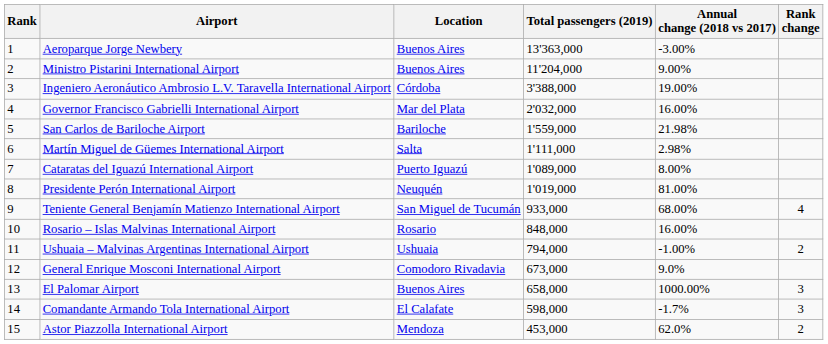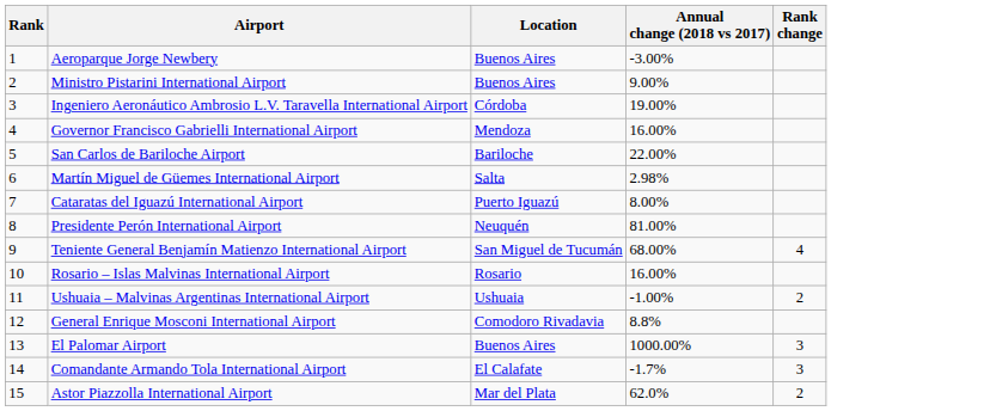 <table class="wikitable sortable">
 <tr>
 <th>Rank</th>
 <th>Airport</th>
 <th>Location</th>
-<th>Total passengers (2019)</th>
 <th>Annual<br>change (2018 vs 2017)</th>
 <th>Rank<br>change</th>
 </tr>
 <tr>
 <td>1</td>
 <td><a href='#'>Aeroparque Jorge Newbery</a></td>
 <td><a href='#'>Buenos Aires</a></td>
-<td>13'363,000</td>
 <td>-3.00%</td>
 <td style="text-align:center;"></td>
 </tr>
 <tr>
 <td>2</td>
 <td><a href='#'>Ministro Pistarini International Airport</a></td>
 <td><a href='#'>Buenos Aires</a></td>
-<td>11'204,000</td>
 <td>9.00%</td>
 <td style="text-align:center;"></td>
 </tr>
 <tr>
 <td>3</td>
 <td><a href='#'>Ingeniero Aeronáutico Ambrosio L.V. Taravella International Airport</a></td>
 <td><a href='#'>Córdoba</a></td>
-<td>3'388,000</td>
 <td>19.00%</td>
 <td style="text-align:center;"></td>
 </tr>
 <tr>
 <td>4</td>
 <td><a href='#'>Governor Francisco Gabrielli International Airport</a></td>
-<td><a href='#'>Mar del Plata</a></td>
-<td>2'032,000</td>
+<td><a href='#'>Mendoza</a></td>
 <td>16.00%</td>
 <td style="text-align:center;"></td>
 </tr>
 <tr>
 <td>5</td>
 <td><a href='#'>San Carlos de Bariloche Airport</a></td>
 <td><a href='#'>Bariloche</a></td>
-<td>1'559,000</td>
-<td>21.98%</td>
+<td>22.00%</td>
 <td style="text-align:center;"></td>
 </tr>
 <tr>
 <td>6</td>
 <td><a href='#'>Martín Miguel de Güemes International Airport</a></td>
 <td><a href='#'>Salta</a></td>
-<td>1'111,000</td>
 <td>2.98%</td>
 <td style="text-align:center;"></td>
 </tr>
 <tr>
 <td>7</td>
 <td><a href='#'>Cataratas del Iguazú International Airport</a></td>
 <td><a href='#'>Puerto Iguazú</a></td>
-<td>1'089,000</td>
 <td>8.00%</td>
 <td style="text-align:center;"></td>
 </tr>
 <tr>
 <td>8</td>
 <td><a href='#'>Presidente Perón International Airport</a></td>
 <td><a href='#'>Neuquén</a></td>
-<td>1'019,000</td>
 <td>81.00%</td>
 <td style="text-align:center;"></td>
 </tr>
 <tr>
 <td>9</td>
 <td><a href='#'>Teniente General Benjamín Matienzo International Airport</a></td>
 <td><a href='#'>San Miguel de Tucumán</a></td>
-<td>933,000</td>
 <td>68.00%</td>
 <td style="text-align:center;">4</td>
 </tr>
 <tr>
 <td>10</td>
 <td><a href='#'>Rosario – Islas Malvinas International Airport</a></td>
 <td><a href='#'>Rosario</a></td>
-<td>848,000</td>
 <td>16.00%</td>
 <td style="text-align:center;"></td>
 </tr>
 <tr>
 <td>11</td>
 <td><a href='#'>Ushuaia – Malvinas Argentinas International Airport</a></td>
 <td><a href='#'>Ushuaia</a></td>
-<td>794,000</td>
 <td>-1.00%</td>
 <td style="text-align:center;">2</td>
 </tr>
 <tr>
 <td>12</td>
 <td><a href='#'>General Enrique Mosconi International Airport</a></td>
 <td><a href='#'>Comodoro Rivadavia</a></td>
-<td>673,000</td>
-<td>9.0%</td>
+<td>8.8%</td>
 <td style="text-align:center;"></td>
 </tr>
 <tr>
 <td>13</td>
 <td><a href='#'>El Palomar Airport</a></td>
 <td><a href='#'>Buenos Aires</a></td>
-<td>658,000</td>
 <td>1000.00%</td>
 <td style="text-align:center;">3</td>
 </tr>
 <tr>
 <td>14</td>
 <td><a href='#'>Comandante Armando Tola International Airport</a></td>
 <td><a href='#'>El Calafate</a></td>
-<td>598,000</td>
 <td>-1.7%</td>
 <td style="text-align:center;">3</td>
 </tr>
 <tr>
 <td>15</td>
 <td><a href='#'>Astor Piazzolla International Airport</a></td>
-<td><a href='#'>Mendoza</a></td>
-<td>453,000</td>
+<td><a href='#'>Mar del Plata</a></td>
 <td>62.0%</td>
 <td style="text-align:center;"> 2</td>
 </tr>
 </table>
